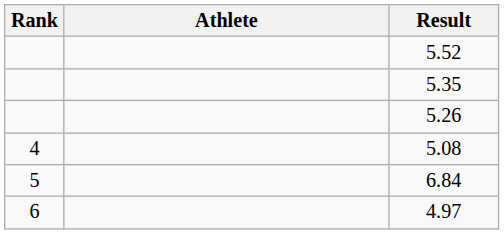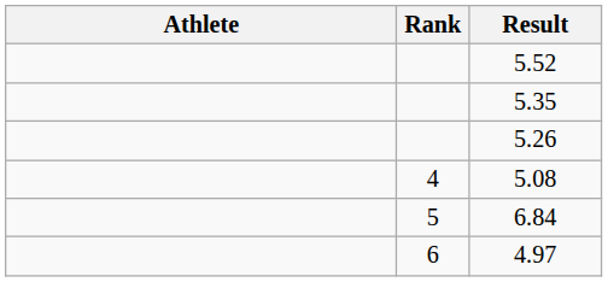 <table class=wikitable style="text-align:center">
 <tr>
+<th width=250>Athlete</th>
 <th width=40>Rank</th>
-<th width=250>Athlete</th>
 <th width=80>Result</th>
 </tr>
 <tr>
+<td align=left></td>
 <td></td>
-<td align=left></td>
 <td>5.52</td>
 </tr>
 <tr>
+<td align=left></td>
 <td></td>
-<td align=left></td>
 <td>5.35</td>
 </tr>
 <tr>
+<td align=left></td>
 <td></td>
-<td align=left></td>
 <td>5.26</td>
 </tr>
 <tr>
+<td align=left></td>
 <td>4</td>
-<td align=left></td>
 <td>5.08</td>
 </tr>
 <tr>
+<td align=left></td>
 <td>5</td>
-<td align=left></td>
 <td>6.84</td>
 </tr>
 <tr>
+<td align=left></td>
 <td>6</td>
-<td align=left></td>
 <td>4.97</td>
 </tr>
 </table>
